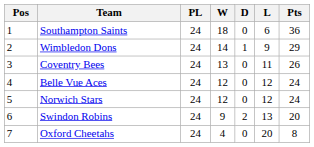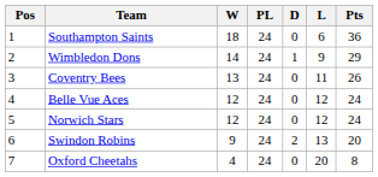 <table class=wikitable width="450" style="background:#FFFFFF;">
 <tr>
 <th>Pos</th>
 <th>Team</th>
+<th>W</th>
 <th>PL</th>
-<th>W</th>
 <th>D</th>
 <th>L</th>
 <th>Pts</th>
 </tr>
 <tr>
 <td>1</td>
 <td><a href='#'>Southampton Saints</a></td>
+<td align="center">18</td>
 <td align="center">24</td>
-<td align="center">18</td>
 <td align="center">0</td>
 <td align="center">6</td>
 <td align="center">36</td>
 </tr>
 <tr>
 <td>2</td>
 <td><a href='#'>Wimbledon Dons</a></td>
+<td align="center">14</td>
 <td align="center">24</td>
-<td align="center">14</td>
 <td align="center">1</td>
 <td align="center">9</td>
 <td align="center">29</td>
 </tr>
 <tr>
 <td>3</td>
 <td><a href='#'>Coventry Bees</a></td>
+<td align="center">13</td>
 <td align="center">24</td>
-<td align="center">13</td>
 <td align="center">0</td>
 <td align="center">11</td>
 <td align="center">26</td>
 </tr>
 <tr>
 <td>4</td>
 <td><a href='#'>Belle Vue Aces</a></td>
+<td align="center">12</td>
 <td align="center">24</td>
-<td align="center">12</td>
 <td align="center">0</td>
 <td align="center">12</td>
 <td align="center">24</td>
 </tr>
 <tr>
 <td>5</td>
 <td><a href='#'>Norwich Stars</a></td>
+<td align="center">12</td>
 <td align="center">24</td>
-<td align="center">12</td>
 <td align="center">0</td>
 <td align="center">12</td>
 <td align="center">24</td>
 </tr>
 <tr>
 <td>6</td>
 <td><a href='#'>Swindon Robins</a></td>
+<td align="center">9</td>
 <td align="center">24</td>
-<td align="center">9</td>
 <td align="center">2</td>
 <td align="center">13</td>
 <td align="center">20</td>
 </tr>
 <tr>
 <td>7</td>
 <td><a href='#'>Oxford Cheetahs</a></td>
+<td align="center">4</td>
 <td align="center">24</td>
-<td align="center">4</td>
 <td align="center">0</td>
 <td align="center">20</td>
 <td align="center">8</td>
 </tr>
 </table>
